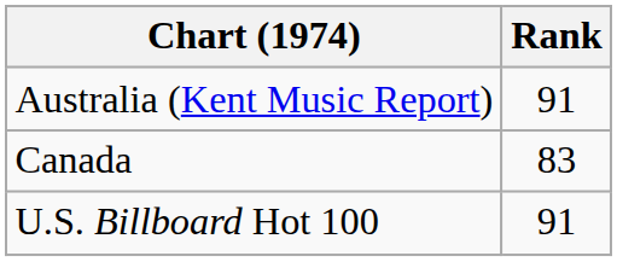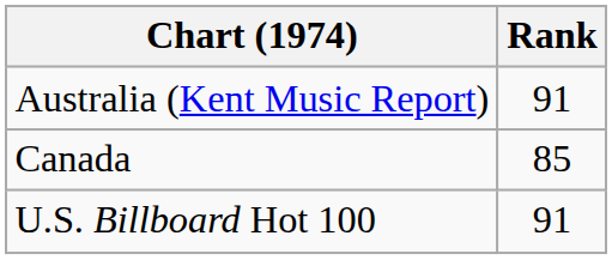 <table class="wikitable sortable">
 <tr>
 <th align="left">Chart (1974)</th>
 <th style="text-align:center;">Rank</th>
 </tr>
 <tr>
 <td>Australia (<a href='#'>Kent Music Report</a>)</td>
 <td style="text-align:center;">91</td>
 </tr>
 <tr>
 <td>Canada</td>
-<td style="text-align:center;">83</td>
+<td style="text-align:center;">85</td>
 </tr>
 <tr>
 <td>U.S. <em>Billboard</em> Hot 100</td>
 <td style="text-align:center;">91</td>
 </tr>
 </table>
